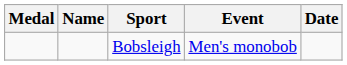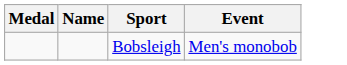 <table class="wikitable sortable" style="font-size:95%;">
 <tr>
 <th>Medal</th>
 <th>Name</th>
 <th>Sport</th>
 <th>Event</th>
-<th>Date</th>
 </tr>
 <tr>
 <td></td>
 <td></td>
 <td><a href='#'>Bobsleigh</a></td>
 <td><a href='#'>Men's monobob</a></td>
-<td></td>
 </tr>
 </table>
